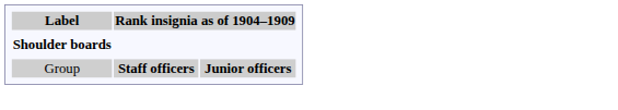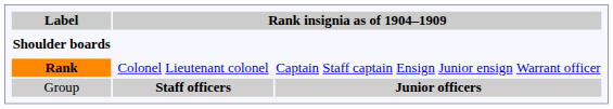 <table style="border:1px solid #8888aa; background-color:#f7f8ff; padding:5px; font-size:95%; margin: 12px 12px 12px 12px;">
 <tr bgcolor="#CCCCCC">
 <th>Label</th>
 <th colspan=9>Rank insignia as of 1904–1909</th>
 </tr>
 <tr align="center">
 <th></th>
 <th></th>
 <th rowspan=3></th>
 <th rowspan=3></th>
 <th rowspan=3></th>
 <td rowspan=3></td>
 <td rowspan=3></td>
 <td rowspan=3></td>
 <td rowspan=3></td>
 <td rowspan=3></td>
 </tr>
 <tr align="center">
 <th rowspan=1>Shoulder boards</th>
 </tr>
 <tr align="center">
 <th></th>
 </tr>
+<tr align="center">
+<th style="background:#ff8800; color:black;">Rank</th>
+<td></td>
+<td><a href='#'>Colonel</a></td>
+<td><a href='#'>Lieutenant colonel</a></td>
+<td></td>
+<td><a href='#'>Captain</a></td>
+<td><a href='#'>Staff captain</a></td>
+<td><a href='#'>Ensign</a></td>
+<td><a href='#'>Junior ensign</a></td>
+<td><a href='#'>Warrant officer</a></td>
+</tr>
 <tr align="center" style="background:#cfcfcf;">
 <td>Group</td>
 <th colspan=4>Staff officers</th>
 <th colspan=5>Junior officers</th>
 </tr>
 </table>
